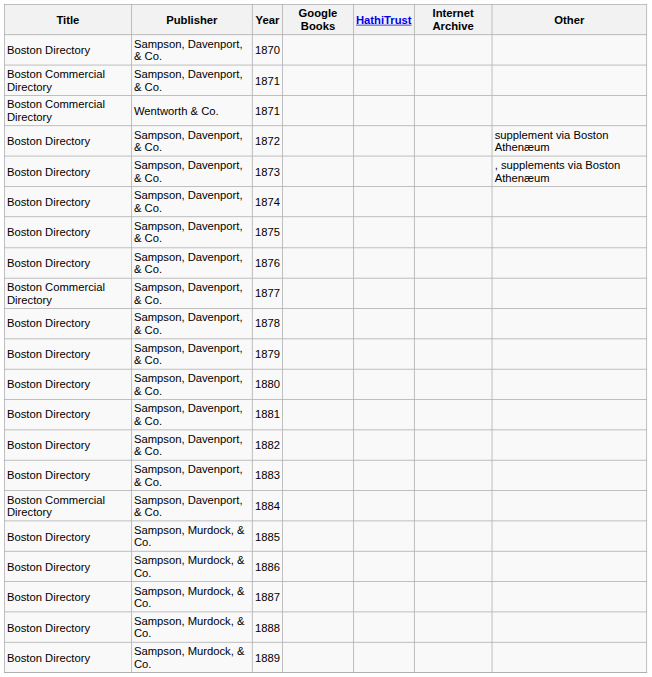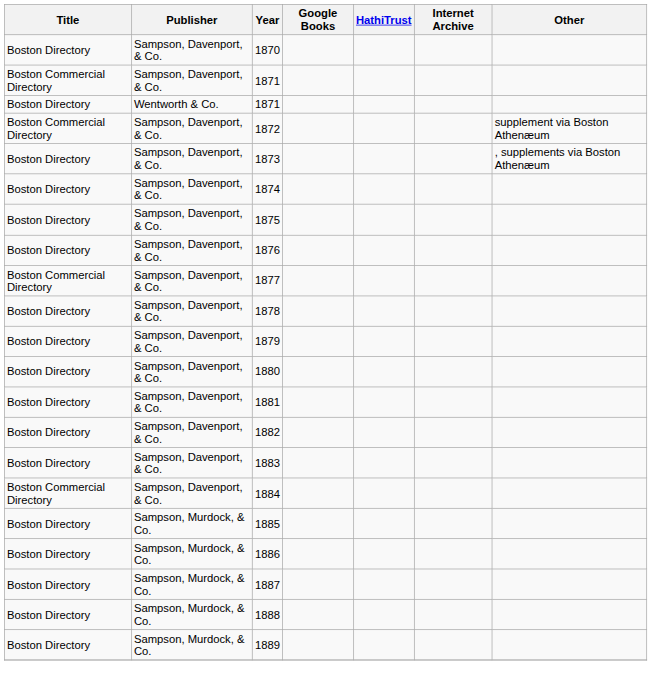 <table class="wikitable" style="font-size: 95%;">
 <tr>
 <th>Title</th>
 <th>Publisher</th>
 <th>Year</th>
 <th>Google Books</th>
 <th><a href='#'>HathiTrust</a></th>
 <th>Internet Archive</th>
 <th>Other</th>
 </tr>
 <tr>
 <td>Boston Directory</td>
 <td>Sampson, Davenport, & Co.</td>
 <td>1870</td>
 <td></td>
 <td></td>
 <td></td>
 <td><br></td>
 </tr>
 <tr>
 <td>Boston Commercial Directory</td>
 <td>Sampson, Davenport, & Co.</td>
 <td>1871</td>
 <td></td>
 <td></td>
 <td></td>
 <td></td>
 </tr>
 <tr>
-<td>Boston Commercial Directory</td>
+<td>Boston Directory</td>
 <td>Wentworth & Co.</td>
 <td>1871</td>
 <td></td>
 <td></td>
 <td></td>
 <td></td>
 </tr>
 <tr>
-<td>Boston Directory</td>
+<td>Boston Commercial Directory</td>
 <td>Sampson, Davenport, & Co.</td>
 <td>1872</td>
 <td></td>
 <td></td>
 <td></td>
 <td> supplement via Boston Athenæum<br></td>
 </tr>
 <tr>
 <td>Boston Directory</td>
 <td>Sampson, Davenport, & Co.</td>
 <td>1873</td>
 <td><br><br></td>
 <td></td>
 <td></td>
 <td>,  supplements via Boston Athenæum</td>
 </tr>
 <tr>
 <td>Boston Directory</td>
 <td>Sampson, Davenport, & Co.</td>
 <td>1874</td>
 <td></td>
 <td></td>
 <td></td>
 <td></td>
 </tr>
 <tr>
 <td>Boston Directory</td>
 <td>Sampson, Davenport, & Co.</td>
 <td>1875</td>
 <td></td>
 <td></td>
 <td></td>
 <td><br></td>
 </tr>
 <tr>
 <td>Boston Directory</td>
 <td>Sampson, Davenport, & Co.</td>
 <td>1876</td>
 <td></td>
 <td></td>
 <td></td>
 <td></td>
 </tr>
 <tr>
 <td>Boston Commercial Directory</td>
 <td>Sampson, Davenport, & Co.</td>
 <td>1877</td>
 <td></td>
 <td></td>
 <td></td>
 <td></td>
 </tr>
 <tr>
 <td>Boston Directory</td>
 <td>Sampson, Davenport, & Co.</td>
 <td>1878</td>
 <td></td>
 <td></td>
 <td></td>
 <td></td>
 </tr>
 <tr>
 <td>Boston Directory</td>
 <td>Sampson, Davenport, & Co.</td>
 <td>1879</td>
 <td></td>
 <td></td>
 <td></td>
 <td></td>
 </tr>
 <tr>
 <td>Boston Directory</td>
 <td>Sampson, Davenport, & Co.</td>
 <td>1880</td>
 <td></td>
 <td></td>
 <td></td>
 <td></td>
 </tr>
 <tr>
 <td>Boston Directory</td>
 <td>Sampson, Davenport, & Co.</td>
 <td>1881</td>
 <td></td>
 <td></td>
 <td></td>
 <td></td>
 </tr>
 <tr>
 <td>Boston Directory</td>
 <td>Sampson, Davenport, & Co.</td>
 <td>1882</td>
 <td></td>
 <td></td>
 <td></td>
 <td></td>
 </tr>
 <tr>
 <td>Boston Directory</td>
 <td>Sampson, Davenport, & Co.</td>
 <td>1883</td>
 <td></td>
 <td></td>
 <td></td>
 <td></td>
 </tr>
 <tr>
 <td>Boston Commercial Directory</td>
 <td>Sampson, Davenport, & Co.</td>
 <td>1884</td>
 <td></td>
 <td></td>
 <td></td>
 <td></td>
 </tr>
 <tr>
 <td>Boston Directory</td>
 <td>Sampson, Murdock, & Co.</td>
 <td>1885</td>
 <td></td>
 <td></td>
 <td></td>
 <td><br></td>
 </tr>
 <tr>
 <td>Boston Directory</td>
 <td>Sampson, Murdock, & Co.</td>
 <td>1886</td>
 <td></td>
 <td></td>
 <td></td>
 <td></td>
 </tr>
 <tr>
 <td>Boston Directory</td>
 <td>Sampson, Murdock, & Co.</td>
 <td>1887</td>
 <td></td>
 <td></td>
 <td></td>
 <td></td>
 </tr>
 <tr>
 <td>Boston Directory</td>
 <td>Sampson, Murdock, & Co.</td>
 <td>1888</td>
 <td></td>
 <td></td>
 <td></td>
 <td></td>
 </tr>
 <tr>
 <td>Boston Directory</td>
 <td>Sampson, Murdock, & Co.</td>
 <td>1889</td>
 <td></td>
 <td></td>
 <td></td>
 <td></td>
 </tr>
 <tr>
 </tr>
 </table>
